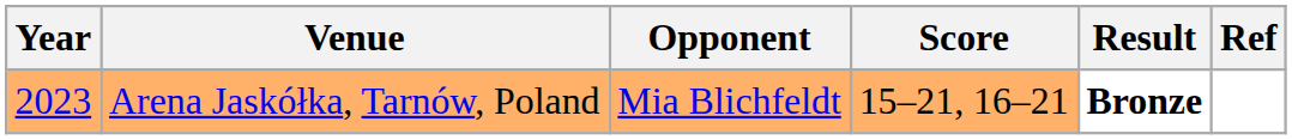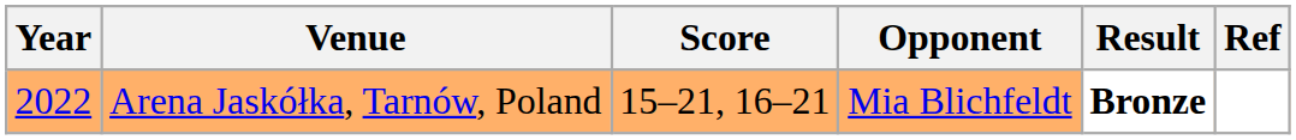 <table class="sortable wikitable" style="font-size: 90%;">
 <tr>
 <th>Year</th>
 <th>Venue</th>
+<th>Score</th>
 <th>Opponent</th>
-<th>Score</th>
 <th>Result</th>
 <th>Ref</th>
 </tr>
 <tr style="background:#FFB069">
-<td align="center"><a href='#'>2023</a></td>
+<td align="center"><a href='#'>2022</a></td>
 <td align="left"><a href='#'>Arena Jaskółka</a>, <a href='#'>Tarnów</a>, Poland</td>
+<td align="left">15–21, 16–21</td>
 <td align="left"> <a href='#'>Mia Blichfeldt</a></td>
-<td align="left">15–21, 16–21</td>
 <td style="text-align:left; background:white"> <strong>Bronze</strong></td>
 <td style="text-align:center; background:white"></td>
 </tr>
 </table>
